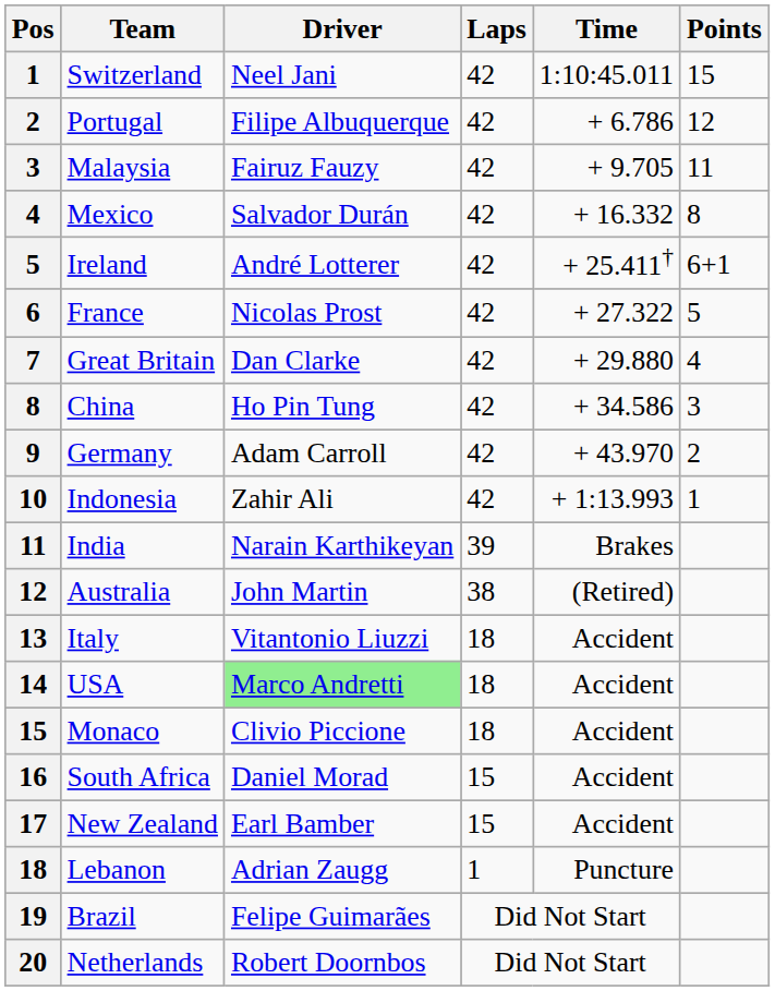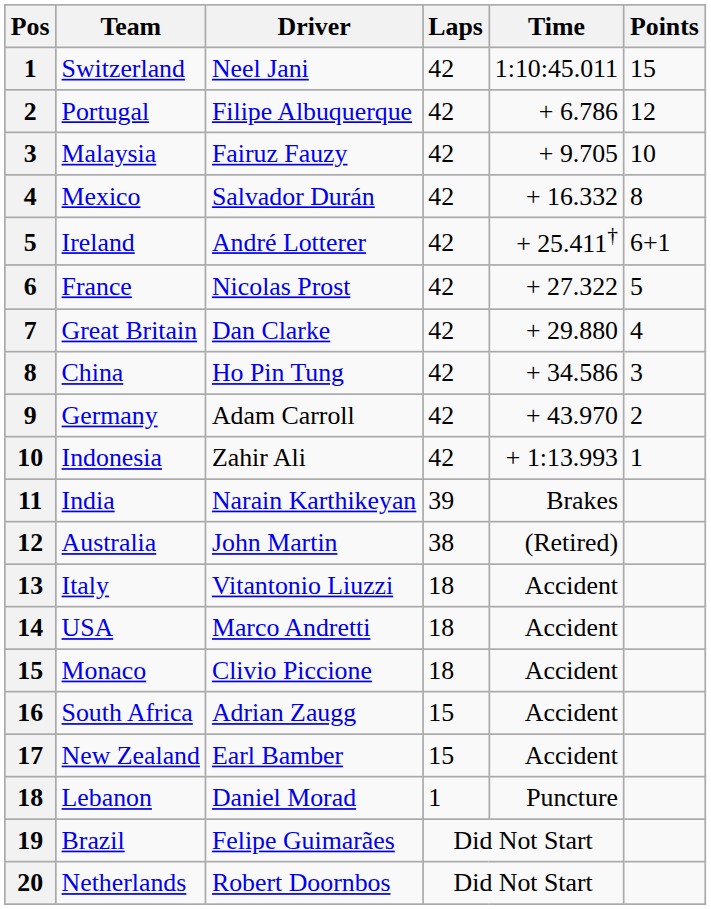 <table class="wikitable" style="font-size:95%">
 <tr>
 <th>Pos</th>
 <th>Team</th>
 <th>Driver</th>
 <th>Laps</th>
 <th>Time</th>
 <th>Points</th>
 </tr>
 <tr>
 <th>1</th>
 <td> <a href='#'>Switzerland</a></td>
 <td><a href='#'>Neel Jani</a></td>
 <td>42</td>
 <td>1:10:45.011</td>
 <td>15</td>
 </tr>
 <tr>
 <th>2</th>
 <td> <a href='#'>Portugal</a></td>
 <td><a href='#'>Filipe Albuquerque</a></td>
 <td>42</td>
 <td align=right>+ 6.786</td>
 <td>12</td>
 </tr>
 <tr>
 <th>3</th>
 <td> <a href='#'>Malaysia</a></td>
 <td><a href='#'>Fairuz Fauzy</a></td>
 <td>42</td>
 <td align=right>+ 9.705</td>
-<td>11</td>
+<td>10</td>
 </tr>
 <tr>
 <th>4</th>
 <td> <a href='#'>Mexico</a></td>
 <td><a href='#'>Salvador Durán</a></td>
 <td>42</td>
 <td align=right>+ 16.332</td>
 <td>8</td>
 </tr>
 <tr>
 <th>5</th>
 <td> <a href='#'>Ireland</a></td>
 <td><a href='#'>André Lotterer</a></td>
 <td>42</td>
 <td align=right>+ 25.411<sup>†</sup></td>
 <td>6+1</td>
 </tr>
 <tr>
 <th>6</th>
 <td> <a href='#'>France</a></td>
 <td><a href='#'>Nicolas Prost</a></td>
 <td>42</td>
 <td align=right>+ 27.322</td>
 <td>5</td>
 </tr>
 <tr>
 <th>7</th>
 <td> <a href='#'>Great Britain</a></td>
 <td><a href='#'>Dan Clarke</a></td>
 <td>42</td>
 <td align=right>+ 29.880</td>
 <td>4</td>
 </tr>
 <tr>
 <th>8</th>
 <td> <a href='#'>China</a></td>
 <td><a href='#'>Ho Pin Tung</a></td>
 <td>42</td>
 <td align=right>+ 34.586</td>
 <td>3</td>
 </tr>
 <tr>
 <th>9</th>
 <td> <a href='#'>Germany</a></td>
 <td>Adam Carroll</td>
 <td>42</td>
 <td align=right>+ 43.970</td>
 <td>2</td>
 </tr>
 <tr>
 <th>10</th>
 <td> <a href='#'>Indonesia</a></td>
 <td>Zahir Ali</td>
 <td>42</td>
 <td align=right>+ 1:13.993</td>
 <td>1</td>
 </tr>
 <tr>
 <th>11</th>
 <td> <a href='#'>India</a></td>
 <td><a href='#'>Narain Karthikeyan</a></td>
 <td>39</td>
 <td align=right>Brakes</td>
 <td></td>
 </tr>
 <tr>
 <th>12</th>
 <td> <a href='#'>Australia</a></td>
 <td><a href='#'>John Martin</a></td>
 <td>38</td>
 <td align=right>(Retired)</td>
 <td></td>
 </tr>
 <tr>
 <th>13</th>
 <td> <a href='#'>Italy</a></td>
 <td><a href='#'>Vitantonio Liuzzi</a></td>
 <td>18</td>
 <td align=right>Accident</td>
 <td></td>
 </tr>
 <tr>
 <th>14</th>
 <td> <a href='#'>USA</a></td>
-<td style="background: lightgreen;"><a href='#'>Marco Andretti</a></td>
+<td><a href='#'>Marco Andretti</a></td>
 <td>18</td>
 <td align=right>Accident</td>
 <td></td>
 </tr>
 <tr>
 <th>15</th>
 <td> <a href='#'>Monaco</a></td>
 <td><a href='#'>Clivio Piccione</a></td>
 <td>18</td>
 <td align=right>Accident</td>
 <td></td>
 </tr>
 <tr>
 <th>16</th>
 <td> <a href='#'>South Africa</a></td>
-<td><a href='#'>Daniel Morad</a></td>
+<td><a href='#'>Adrian Zaugg</a></td>
 <td>15</td>
 <td align=right>Accident</td>
 <td></td>
 </tr>
 <tr>
 <th>17</th>
 <td> <a href='#'>New Zealand</a></td>
 <td><a href='#'>Earl Bamber</a></td>
 <td>15</td>
 <td align=right>Accident</td>
 <td></td>
 </tr>
 <tr>
 <th>18</th>
 <td> <a href='#'>Lebanon</a></td>
-<td><a href='#'>Adrian Zaugg</a></td>
+<td><a href='#'>Daniel Morad</a></td>
 <td>1</td>
 <td align=right>Puncture</td>
 <td></td>
 </tr>
 <tr>
 <th>19</th>
 <td> <a href='#'>Brazil</a></td>
 <td><a href='#'>Felipe Guimarães</a></td>
 <td colspan=2 align=center>Did Not Start</td>
 <td></td>
 </tr>
 <tr>
 <th>20</th>
 <td> <a href='#'>Netherlands</a></td>
 <td><a href='#'>Robert Doornbos</a></td>
 <td colspan=2 align=center>Did Not Start</td>
 <td></td>
 </tr>
 </table>
